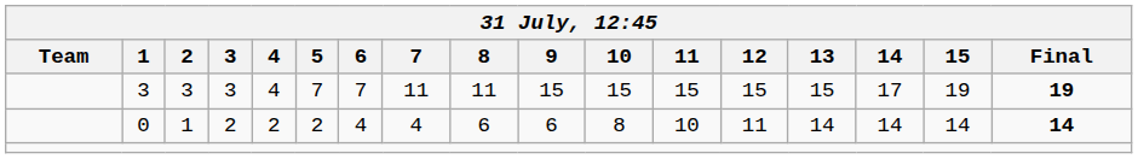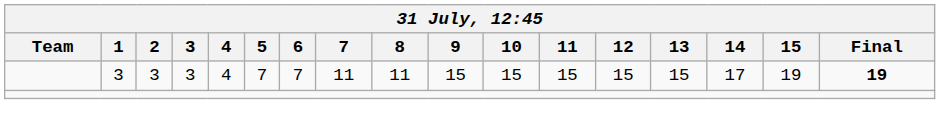 <table class=wikitable style="text-align:center; width: 55%">
 <tr>
 <th colspan=17><em>31 July, 12:45</em></th>
 </tr>
 <tr>
 <th>Team</th>
 <th>1</th>
 <th>2</th>
 <th>3</th>
 <th>4</th>
 <th>5</th>
 <th>6</th>
 <th>7</th>
 <th>8</th>
 <th>9</th>
 <th>10</th>
 <th>11</th>
 <th>12</th>
 <th>13</th>
 <th>14</th>
 <th>15</th>
 <th>Final</th>
 </tr>
 <tr>
 <td align=left><strong></strong></td>
 <td>3</td>
 <td>3</td>
 <td>3</td>
 <td>4</td>
 <td>7</td>
 <td>7</td>
 <td>11</td>
 <td>11</td>
 <td>15</td>
 <td>15</td>
 <td>15</td>
 <td>15</td>
 <td>15</td>
 <td>17</td>
 <td>19</td>
 <td><strong>19</strong></td>
 </tr>
 <tr>
-<td align=left></td>
-<td>0</td>
-<td>1</td>
-<td>2</td>
-<td>2</td>
-<td>2</td>
-<td>4</td>
-<td>4</td>
-<td>6</td>
-<td>6</td>
-<td>8</td>
-<td>10</td>
-<td>11</td>
-<td>14</td>
-<td>14</td>
-<td>14</td>
-<td><strong>14</strong></td>
-</tr>
-<tr>
 <td colspan=17></td>
 </tr>
 </table>
